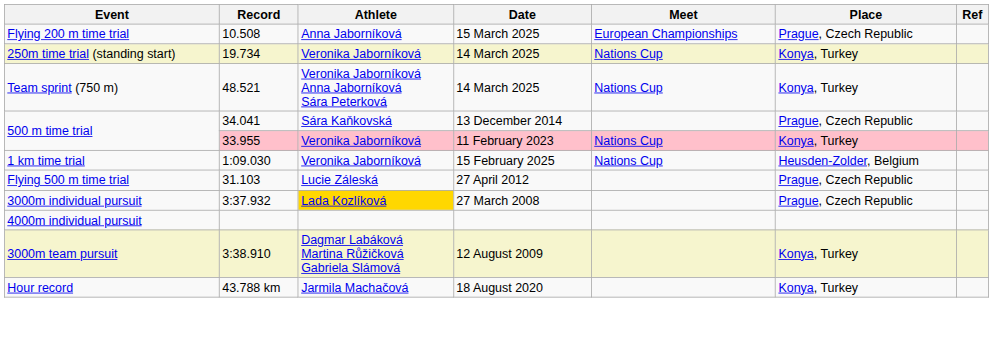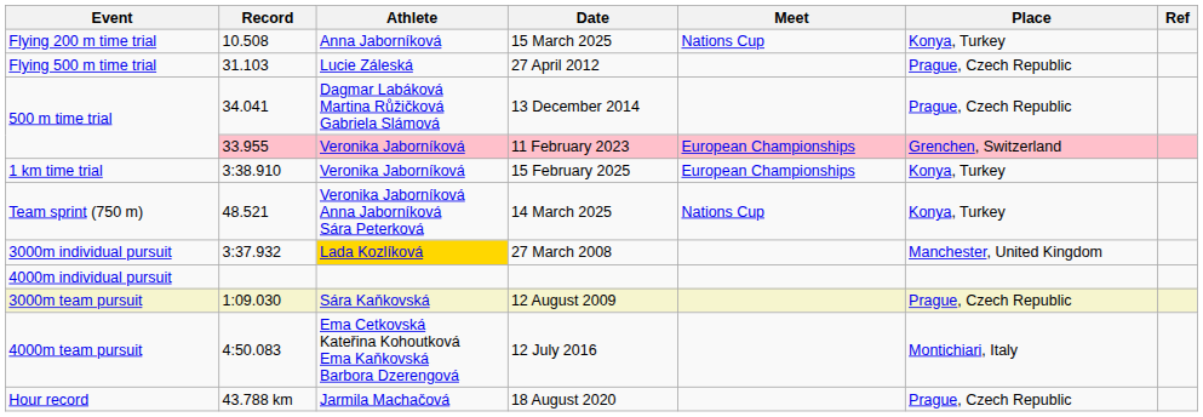 <table class="wikitable" style="font-size:95%; width: 95%;">
 <tr>
 <th>Event</th>
 <th>Record</th>
 <th>Athlete</th>
 <th>Date</th>
 <th>Meet</th>
 <th>Place</th>
 <th>Ref</th>
 </tr>
 <tr>
 <td><a href='#'>Flying 200 m time trial</a></td>
 <td>10.508</td>
 <td><a href='#'>Anna Jaborníková</a></td>
 <td>15 March 2025</td>
-<td><a href='#'>European Championships</a></td>
+<td><a href='#'>Nations Cup</a></td>
+<td><a href='#'>Konya</a>, Turkey</td>
+<td></td>
+</tr>
+<tr>
+<td><a href='#'>Flying 500 m time trial</a></td>
+<td>31.103</td>
+<td><a href='#'>Lucie Záleská</a></td>
+<td>27 April 2012</td>
+<td></td>
 <td><a href='#'>Prague</a>, Czech Republic</td>
 <td></td>
 </tr>
-<tr style="background:#f6F5CE;">
-<td><a href='#'>250m time trial</a> (standing start)</td>
-<td>19.734</td>
+<tr>
+<td rowspan=2><a href='#'>500 m time trial</a></td>
+<td>34.041</td>
+<td><a href='#'>Dagmar Labáková</a><br><a href='#'>Martina Růžičková</a><br><a href='#'>Gabriela Slámová</a></td>
+<td>13 December 2014</td>
+<td></td>
+<td><a href='#'>Prague</a>, Czech Republic</td>
+<td></td>
+</tr>
+<tr style="background:pink">
+<td>33.955</td>
 <td><a href='#'>Veronika Jaborníková</a></td>
-<td>14 March 2025</td>
-<td><a href='#'>Nations Cup</a></td>
+<td>11 February 2023</td>
+<td><a href='#'>European Championships</a></td>
+<td><a href='#'>Grenchen</a>, Switzerland</td>
+<td></td>
+</tr>
+<tr>
+<td><a href='#'>1 km time trial</a></td>
+<td>3:38.910</td>
+<td><a href='#'>Veronika Jaborníková</a></td>
+<td>15 February 2025</td>
+<td><a href='#'>European Championships</a></td>
 <td><a href='#'>Konya</a>, Turkey</td>
 <td></td>
 </tr>
 <tr>
 <td><a href='#'>Team sprint</a> (750 m)</td>
 <td>48.521</td>
 <td><a href='#'>Veronika Jaborníková</a><br><a href='#'>Anna Jaborníková</a><br><a href='#'>Sára Peterková</a></td>
 <td>14 March 2025</td>
 <td><a href='#'>Nations Cup</a></td>
 <td><a href='#'>Konya</a>, Turkey</td>
 <td></td>
 </tr>
 <tr>
-<td rowspan=2><a href='#'>500 m time trial</a></td>
-<td>34.041</td>
-<td><a href='#'>Sára Kaňkovská</a></td>
-<td>13 December 2014</td>
-<td></td>
-<td><a href='#'>Prague</a>, Czech Republic</td>
-<td></td>
-</tr>
-<tr style="background:pink">
-<td>33.955</td>
-<td><a href='#'>Veronika Jaborníková</a></td>
-<td>11 February 2023</td>
-<td><a href='#'>Nations Cup</a></td>
-<td><a href='#'>Konya</a>, Turkey</td>
-<td></td>
-</tr>
-<tr>
-<td><a href='#'>1 km time trial</a></td>
-<td>1:09.030</td>
-<td><a href='#'>Veronika Jaborníková</a></td>
-<td>15 February 2025</td>
-<td><a href='#'>Nations Cup</a></td>
-<td><a href='#'>Heusden-Zolder</a>, Belgium</td>
-<td></td>
-</tr>
-<tr>
-<td><a href='#'>Flying 500 m time trial</a></td>
-<td>31.103</td>
-<td><a href='#'>Lucie Záleská</a></td>
-<td>27 April 2012</td>
-<td></td>
-<td><a href='#'>Prague</a>, Czech Republic</td>
-<td></td>
-</tr>
-<tr>
 <td><a href='#'>3000m individual pursuit</a></td>
 <td>3:37.932</td>
 <td style="background: gold;"><a href='#'>Lada Kozlíková</a></td>
 <td>27 March 2008</td>
 <td></td>
-<td><a href='#'>Prague</a>, Czech Republic</td>
+<td><a href='#'>Manchester</a>, United Kingdom</td>
 <td></td>
 </tr>
 <tr>
 <td><a href='#'>4000m individual pursuit</a></td>
 <td></td>
 <td></td>
 <td></td>
 <td></td>
 <td></td>
 <td></td>
 </tr>
 <tr style="background:#f6F5CE;">
 <td><a href='#'>3000m team pursuit</a></td>
-<td>3:38.910</td>
-<td><a href='#'>Dagmar Labáková</a><br><a href='#'>Martina Růžičková</a><br><a href='#'>Gabriela Slámová</a></td>
+<td>1:09.030</td>
+<td><a href='#'>Sára Kaňkovská</a></td>
 <td>12 August 2009</td>
 <td></td>
-<td><a href='#'>Konya</a>, Turkey</td>
+<td><a href='#'>Prague</a>, Czech Republic</td>
+<td></td>
+</tr>
+<tr>
+<td><a href='#'>4000m team pursuit</a></td>
+<td>4:50.083</td>
+<td><a href='#'>Ema Cetkovská</a><br>Kateřina Kohoutková<br><a href='#'>Ema Kaňkovská</a><br><a href='#'>Barbora Dzerengová</a></td>
+<td>12 July 2016</td>
+<td></td>
+<td><a href='#'>Montichiari</a>, Italy</td>
 <td></td>
 </tr>
 <tr>
 <td><a href='#'>Hour record</a></td>
 <td>43.788 km</td>
 <td><a href='#'>Jarmila Machačová</a></td>
 <td>18 August 2020</td>
 <td></td>
-<td><a href='#'>Konya</a>, Turkey</td>
+<td><a href='#'>Prague</a>, Czech Republic</td>
 <td></td>
 </tr>
 </table>
